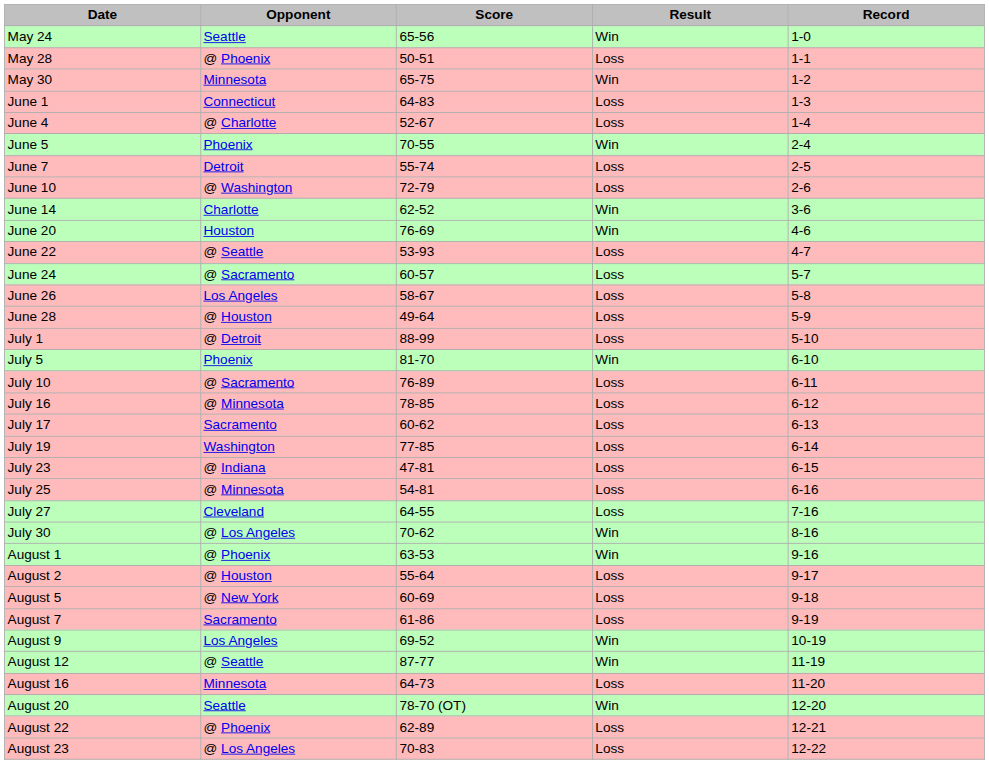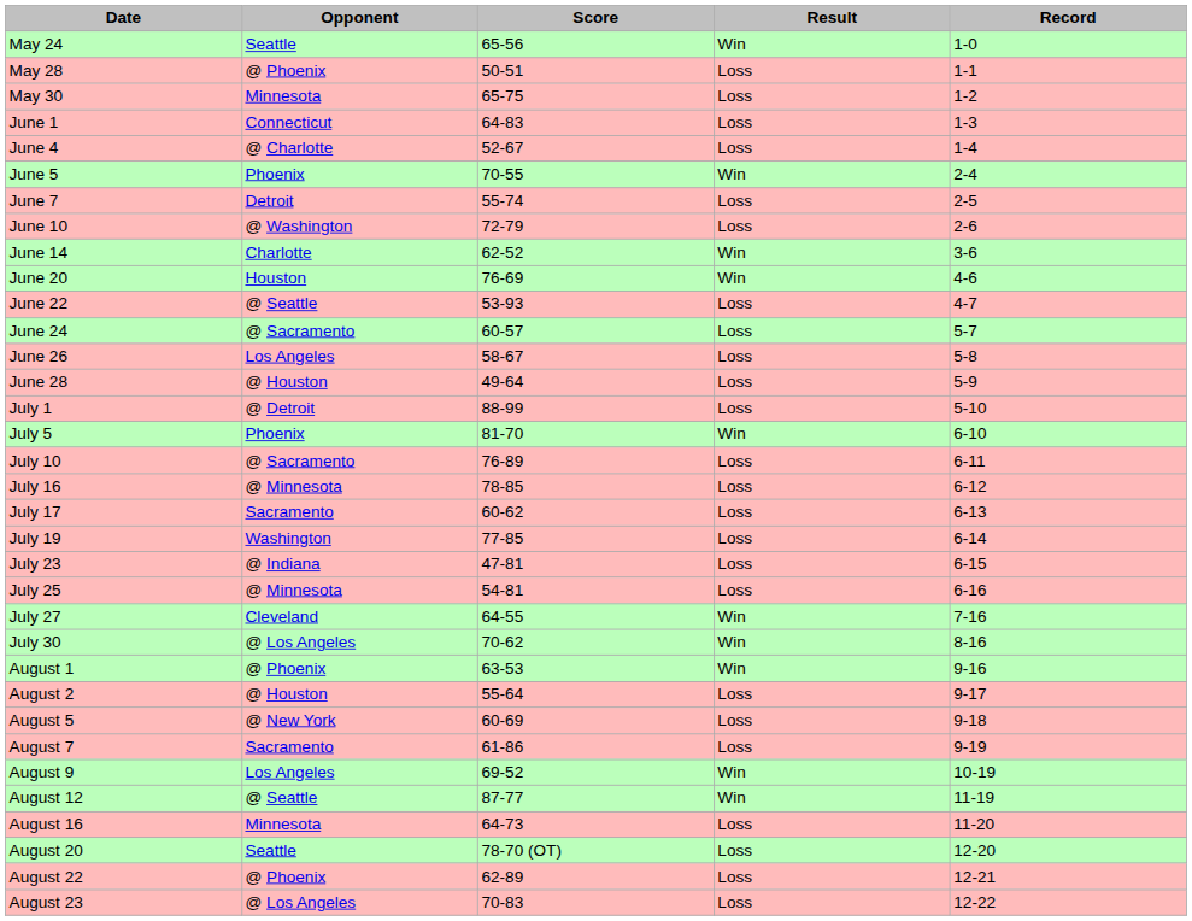 <table class="wikitable sortable sortable">
 <tr>
 <th style="background:silver; width:10%;">Date</th>
 <th style="background:silver; width:10%;">Opponent</th>
 <th style="background:silver; width:10%;">Score</th>
 <th style="background:silver; width:10%;">Result</th>
 <th style="background:silver; width:10%;">Record</th>
 </tr>
 <tr style="background:#bfb;">
 <td>May 24</td>
 <td><a href='#'>Seattle</a></td>
 <td>65-56</td>
 <td>Win</td>
 <td>1-0</td>
 </tr>
 <tr style="background:#fbb;">
 <td>May 28</td>
 <td>@ <a href='#'>Phoenix</a></td>
 <td>50-51</td>
 <td>Loss</td>
 <td>1-1</td>
 </tr>
 <tr style="background:#fbb;">
 <td>May 30</td>
 <td><a href='#'>Minnesota</a></td>
 <td>65-75</td>
-<td>Win</td>
+<td>Loss</td>
 <td>1-2</td>
 </tr>
 <tr style="background:#fbb;">
 <td>June 1</td>
 <td><a href='#'>Connecticut</a></td>
 <td>64-83</td>
 <td>Loss</td>
 <td>1-3</td>
 </tr>
 <tr style="background:#fbb;">
 <td>June 4</td>
 <td>@ <a href='#'>Charlotte</a></td>
 <td>52-67</td>
 <td>Loss</td>
 <td>1-4</td>
 </tr>
 <tr style="background:#bfb;">
 <td>June 5</td>
 <td><a href='#'>Phoenix</a></td>
 <td>70-55</td>
 <td>Win</td>
 <td>2-4</td>
 </tr>
 <tr style="background:#fbb;">
 <td>June 7</td>
 <td><a href='#'>Detroit</a></td>
 <td>55-74</td>
 <td>Loss</td>
 <td>2-5</td>
 </tr>
 <tr style="background:#fbb;">
 <td>June 10</td>
 <td>@ <a href='#'>Washington</a></td>
 <td>72-79</td>
 <td>Loss</td>
 <td>2-6</td>
 </tr>
 <tr style="background:#bfb;">
 <td>June 14</td>
 <td><a href='#'>Charlotte</a></td>
 <td>62-52</td>
 <td>Win</td>
 <td>3-6</td>
 </tr>
 <tr style="background:#bfb;">
 <td>June 20</td>
 <td><a href='#'>Houston</a></td>
 <td>76-69</td>
 <td>Win</td>
 <td>4-6</td>
 </tr>
 <tr style="background:#fbb;">
 <td>June 22</td>
 <td>@ <a href='#'>Seattle</a></td>
 <td>53-93</td>
 <td>Loss</td>
 <td>4-7</td>
 </tr>
 <tr style="background:#bfb;">
 <td>June 24</td>
 <td>@ <a href='#'>Sacramento</a></td>
 <td>60-57</td>
 <td>Loss</td>
 <td>5-7</td>
 </tr>
 <tr style="background:#fbb;">
 <td>June 26</td>
 <td><a href='#'>Los Angeles</a></td>
 <td>58-67</td>
 <td>Loss</td>
 <td>5-8</td>
 </tr>
 <tr style="background:#fbb;">
 <td>June 28</td>
 <td>@ <a href='#'>Houston</a></td>
 <td>49-64</td>
 <td>Loss</td>
 <td>5-9</td>
 </tr>
 <tr style="background:#fbb;">
 <td>July 1</td>
 <td>@ <a href='#'>Detroit</a></td>
 <td>88-99</td>
 <td>Loss</td>
 <td>5-10</td>
 </tr>
 <tr style="background:#bfb;">
 <td>July 5</td>
 <td><a href='#'>Phoenix</a></td>
 <td>81-70</td>
 <td>Win</td>
 <td>6-10</td>
 </tr>
 <tr style="background:#fbb;">
 <td>July 10</td>
 <td>@ <a href='#'>Sacramento</a></td>
 <td>76-89</td>
 <td>Loss</td>
 <td>6-11</td>
 </tr>
 <tr style="background:#fbb;">
 <td>July 16</td>
 <td>@ <a href='#'>Minnesota</a></td>
 <td>78-85</td>
 <td>Loss</td>
 <td>6-12</td>
 </tr>
 <tr style="background:#fbb;">
 <td>July 17</td>
 <td><a href='#'>Sacramento</a></td>
 <td>60-62</td>
 <td>Loss</td>
 <td>6-13</td>
 </tr>
 <tr style="background:#fbb;">
 <td>July 19</td>
 <td><a href='#'>Washington</a></td>
 <td>77-85</td>
 <td>Loss</td>
 <td>6-14</td>
 </tr>
 <tr style="background:#fbb;">
 <td>July 23</td>
 <td>@ <a href='#'>Indiana</a></td>
 <td>47-81</td>
 <td>Loss</td>
 <td>6-15</td>
 </tr>
 <tr style="background:#fbb;">
 <td>July 25</td>
 <td>@ <a href='#'>Minnesota</a></td>
 <td>54-81</td>
 <td>Loss</td>
 <td>6-16</td>
 </tr>
 <tr style="background:#bfb;">
 <td>July 27</td>
 <td><a href='#'>Cleveland</a></td>
 <td>64-55</td>
-<td>Loss</td>
+<td>Win</td>
 <td>7-16</td>
 </tr>
 <tr style="background:#bfb;">
 <td>July 30</td>
 <td>@ <a href='#'>Los Angeles</a></td>
 <td>70-62</td>
 <td>Win</td>
 <td>8-16</td>
 </tr>
 <tr style="background:#bfb;">
 <td>August 1</td>
 <td>@ <a href='#'>Phoenix</a></td>
 <td>63-53</td>
 <td>Win</td>
 <td>9-16</td>
 </tr>
 <tr style="background:#fbb;">
 <td>August 2</td>
 <td>@ <a href='#'>Houston</a></td>
 <td>55-64</td>
 <td>Loss</td>
 <td>9-17</td>
 </tr>
 <tr style="background:#fbb;">
 <td>August 5</td>
 <td>@ <a href='#'>New York</a></td>
 <td>60-69</td>
 <td>Loss</td>
 <td>9-18</td>
 </tr>
 <tr style="background:#fbb;">
 <td>August 7</td>
 <td><a href='#'>Sacramento</a></td>
 <td>61-86</td>
 <td>Loss</td>
 <td>9-19</td>
 </tr>
 <tr style="background:#bfb;">
 <td>August 9</td>
 <td><a href='#'>Los Angeles</a></td>
 <td>69-52</td>
 <td>Win</td>
 <td>10-19</td>
 </tr>
 <tr style="background:#bfb;">
 <td>August 12</td>
 <td>@ <a href='#'>Seattle</a></td>
 <td>87-77</td>
 <td>Win</td>
 <td>11-19</td>
 </tr>
 <tr style="background:#fbb;">
 <td>August 16</td>
 <td><a href='#'>Minnesota</a></td>
 <td>64-73</td>
 <td>Loss</td>
 <td>11-20</td>
 </tr>
 <tr style="background:#bfb;">
 <td>August 20</td>
 <td><a href='#'>Seattle</a></td>
 <td>78-70 (OT)</td>
-<td>Win</td>
+<td>Loss</td>
 <td>12-20</td>
 </tr>
 <tr style="background:#fbb;">
 <td>August 22</td>
 <td>@ <a href='#'>Phoenix</a></td>
 <td>62-89</td>
 <td>Loss</td>
 <td>12-21</td>
 </tr>
 <tr style="background:#fbb;">
 <td>August 23</td>
 <td>@ <a href='#'>Los Angeles</a></td>
 <td>70-83</td>
 <td>Loss</td>
 <td>12-22</td>
 </tr>
 </table>
